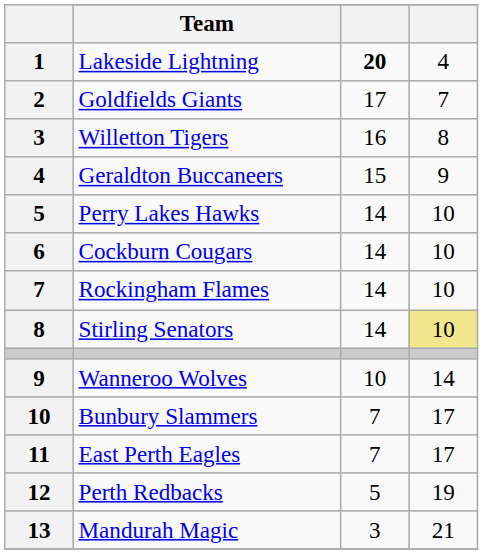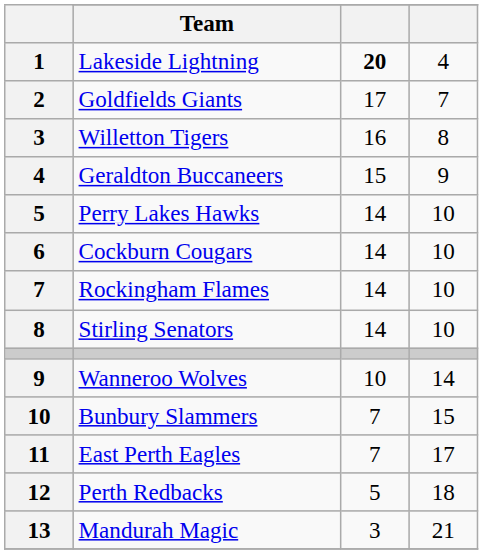 <table class="wikitable" width="50%" style="font-size:95%; text-align:center">
 <tr>
 <th width="5%" rowspan=2></th>
 </tr>
 <tr>
 <th width="20%">Team</th>
 <th width="5%"></th>
 <th width="5%"></th>
 </tr>
 <tr>
 <th>1</th>
 <td align=left><a href='#'>Lakeside Lightning</a></td>
 <td><strong>20</strong></td>
 <td>4</td>
 </tr>
 <tr>
 <th>2</th>
 <td align=left><a href='#'>Goldfields Giants</a></td>
 <td>17</td>
 <td>7</td>
 </tr>
 <tr>
 <th>3</th>
 <td align=left><a href='#'>Willetton Tigers</a></td>
 <td>16</td>
 <td>8</td>
 </tr>
 <tr>
 <th>4</th>
 <td align=left><a href='#'>Geraldton Buccaneers</a></td>
 <td>15</td>
 <td>9</td>
 </tr>
 <tr>
 <th>5</th>
 <td align=left><a href='#'>Perry Lakes Hawks</a></td>
 <td>14</td>
 <td>10</td>
 </tr>
 <tr>
 <th>6</th>
 <td align=left><a href='#'>Cockburn Cougars</a></td>
 <td>14</td>
 <td>10</td>
 </tr>
 <tr>
 <th>7</th>
 <td align=left><a href='#'>Rockingham Flames</a></td>
 <td>14</td>
 <td>10</td>
 </tr>
 <tr>
 <th>8</th>
 <td align=left><a href='#'>Stirling Senators</a></td>
 <td>14</td>
-<td style="background: khaki;">10</td>
+<td>10</td>
 </tr>
 <tr bgcolor="#cccccc">
 <td></td>
 <td></td>
 <td></td>
 <td></td>
 </tr>
 <tr>
 <th>9</th>
 <td align=left><a href='#'>Wanneroo Wolves</a></td>
 <td>10</td>
 <td>14</td>
 </tr>
 <tr>
 <th>10</th>
 <td align=left><a href='#'>Bunbury Slammers</a></td>
 <td>7</td>
-<td>17</td>
+<td>15</td>
 </tr>
 <tr>
 <th>11</th>
 <td align=left><a href='#'>East Perth Eagles</a></td>
 <td>7</td>
 <td>17</td>
 </tr>
 <tr>
 <th>12</th>
 <td align=left><a href='#'>Perth Redbacks</a></td>
 <td>5</td>
-<td>19</td>
+<td>18</td>
 </tr>
 <tr>
 <th>13</th>
 <td align=left><a href='#'>Mandurah Magic</a></td>
 <td>3</td>
 <td>21</td>
 </tr>
 <tr>
 </tr>
 </table>
